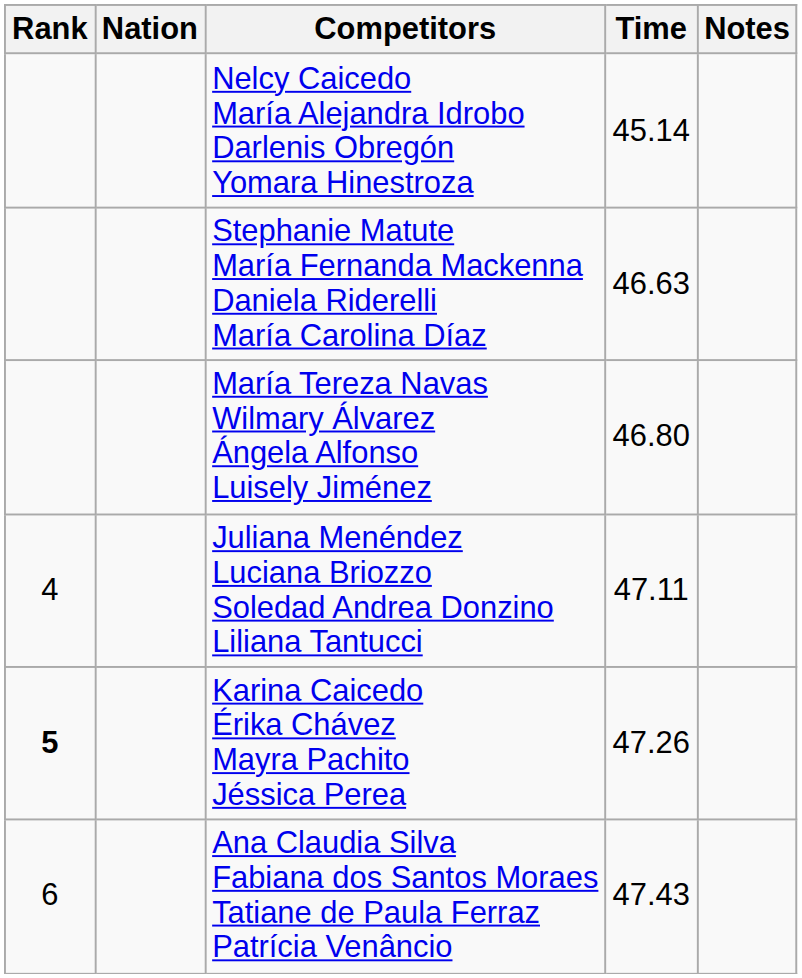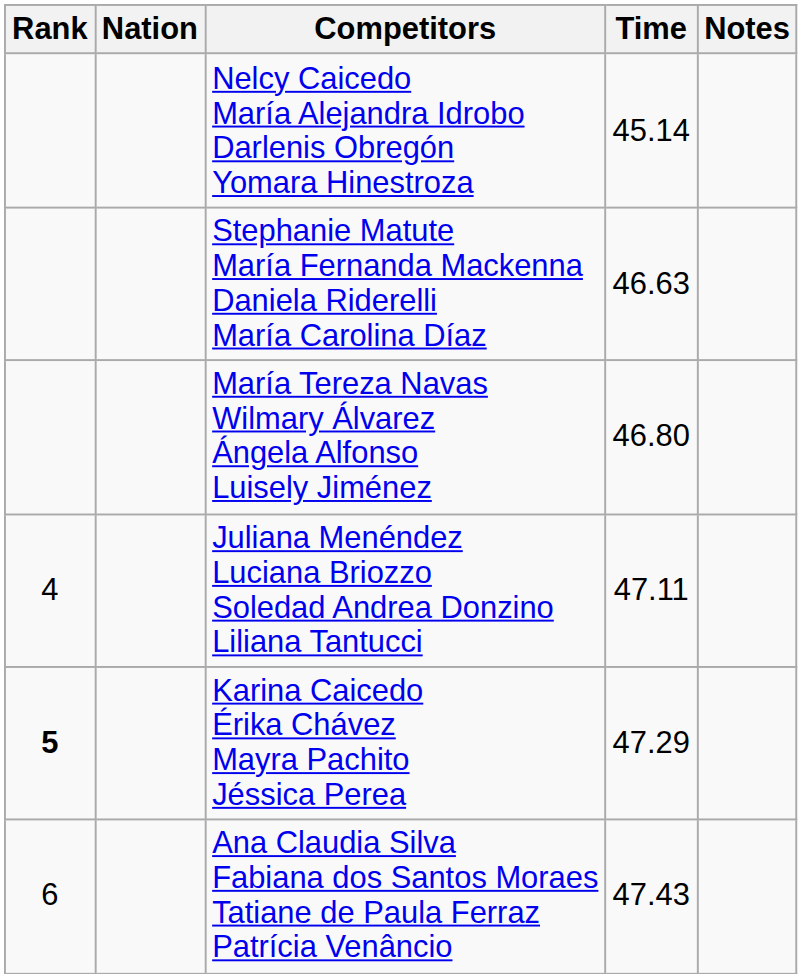 <table class="wikitable sortable" style="text-align:center">
 <tr>
 <th>Rank</th>
 <th>Nation</th>
 <th>Competitors</th>
 <th>Time</th>
 <th>Notes</th>
 </tr>
 <tr>
 <td align=center></td>
 <td align=left></td>
 <td align=left><a href='#'>Nelcy Caicedo</a><br><a href='#'>María Alejandra Idrobo</a><br><a href='#'>Darlenis Obregón</a><br><a href='#'>Yomara Hinestroza</a></td>
 <td>45.14</td>
 <td></td>
 </tr>
 <tr>
 <td align=center></td>
 <td align=left></td>
 <td align=left><a href='#'>Stephanie Matute</a><br><a href='#'>María Fernanda Mackenna</a><br><a href='#'>Daniela Riderelli</a><br><a href='#'>María Carolina Díaz</a></td>
 <td>46.63</td>
 <td></td>
 </tr>
 <tr>
 <td align=center></td>
 <td align=left></td>
 <td align=left><a href='#'>María Tereza Navas</a><br><a href='#'>Wilmary Álvarez</a><br><a href='#'>Ángela Alfonso</a><br><a href='#'>Luisely Jiménez</a></td>
 <td>46.80</td>
 <td></td>
 </tr>
 <tr>
 <td align=center>4</td>
 <td align=left></td>
 <td align=left><a href='#'>Juliana Menéndez</a><br><a href='#'>Luciana Briozzo</a><br><a href='#'>Soledad Andrea Donzino</a><br><a href='#'>Liliana Tantucci</a></td>
 <td>47.11</td>
 <td></td>
 </tr>
 <tr>
 <td align=center><strong>5</strong></td>
 <td align=left></td>
 <td align=left><a href='#'>Karina Caicedo</a><br><a href='#'>Érika Chávez</a><br><a href='#'>Mayra Pachito</a><br><a href='#'>Jéssica Perea</a></td>
-<td>47.26</td>
+<td>47.29</td>
 <td></td>
 </tr>
 <tr>
 <td align=center>6</td>
 <td align=left></td>
 <td align=left><a href='#'>Ana Claudia Silva</a><br><a href='#'>Fabiana dos Santos Moraes</a><br><a href='#'>Tatiane de Paula Ferraz</a><br><a href='#'>Patrícia Venâncio</a></td>
 <td>47.43</td>
 <td></td>
 </tr>
 </table>
